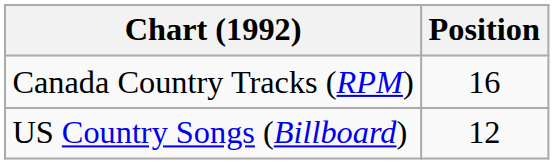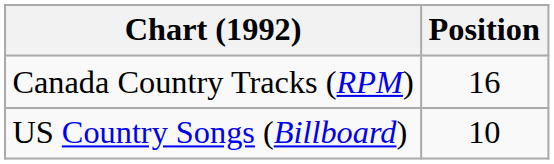 <table class="wikitable sortable">
 <tr>
 <th scope="col">Chart (1992)</th>
 <th scope="col">Position</th>
 </tr>
 <tr>
 <td>Canada Country Tracks (<em><a href='#'>RPM</a></em>)</td>
 <td align="center">16</td>
 </tr>
 <tr>
 <td>US <a href='#'>Country Songs</a> (<em><a href='#'>Billboard</a></em>)</td>
-<td align="center">12</td>
+<td align="center">10</td>
 </tr>
 </table>
